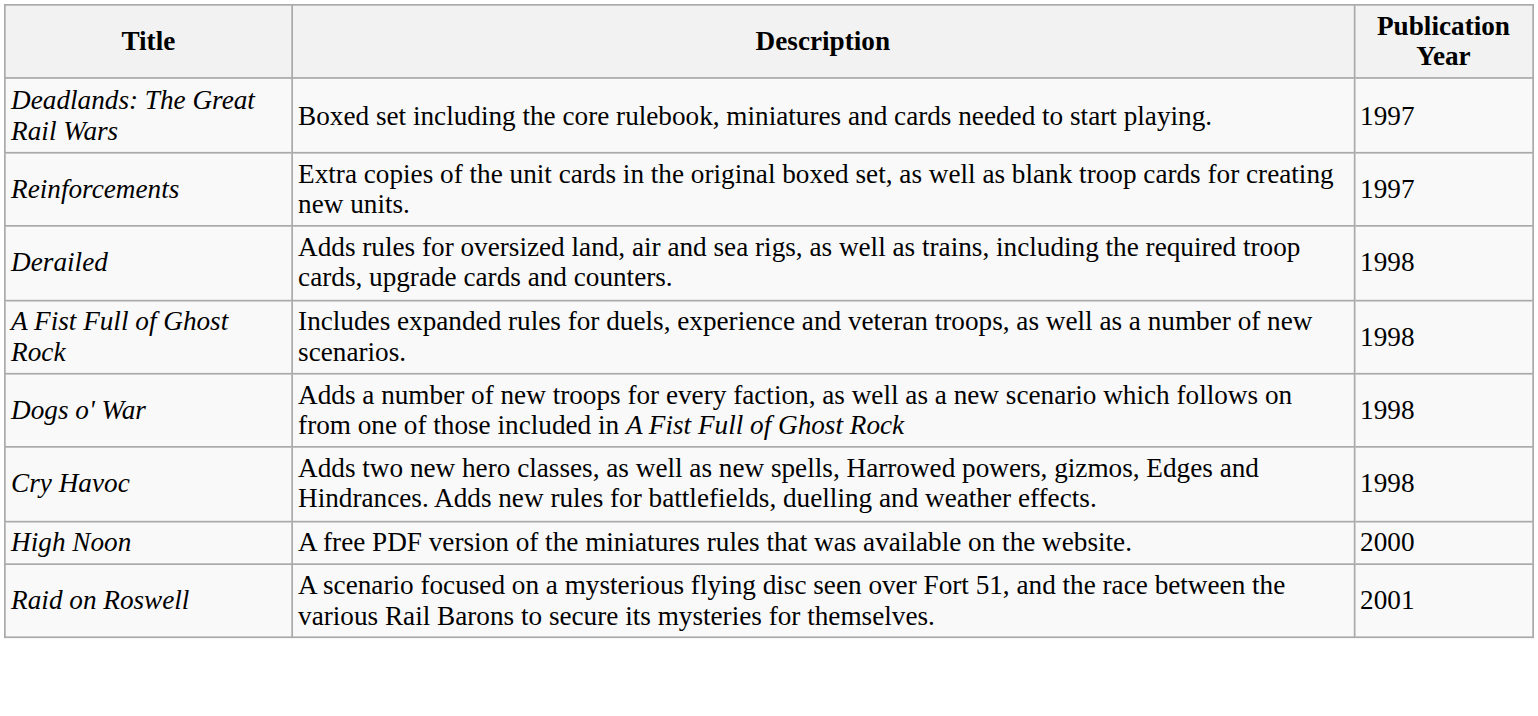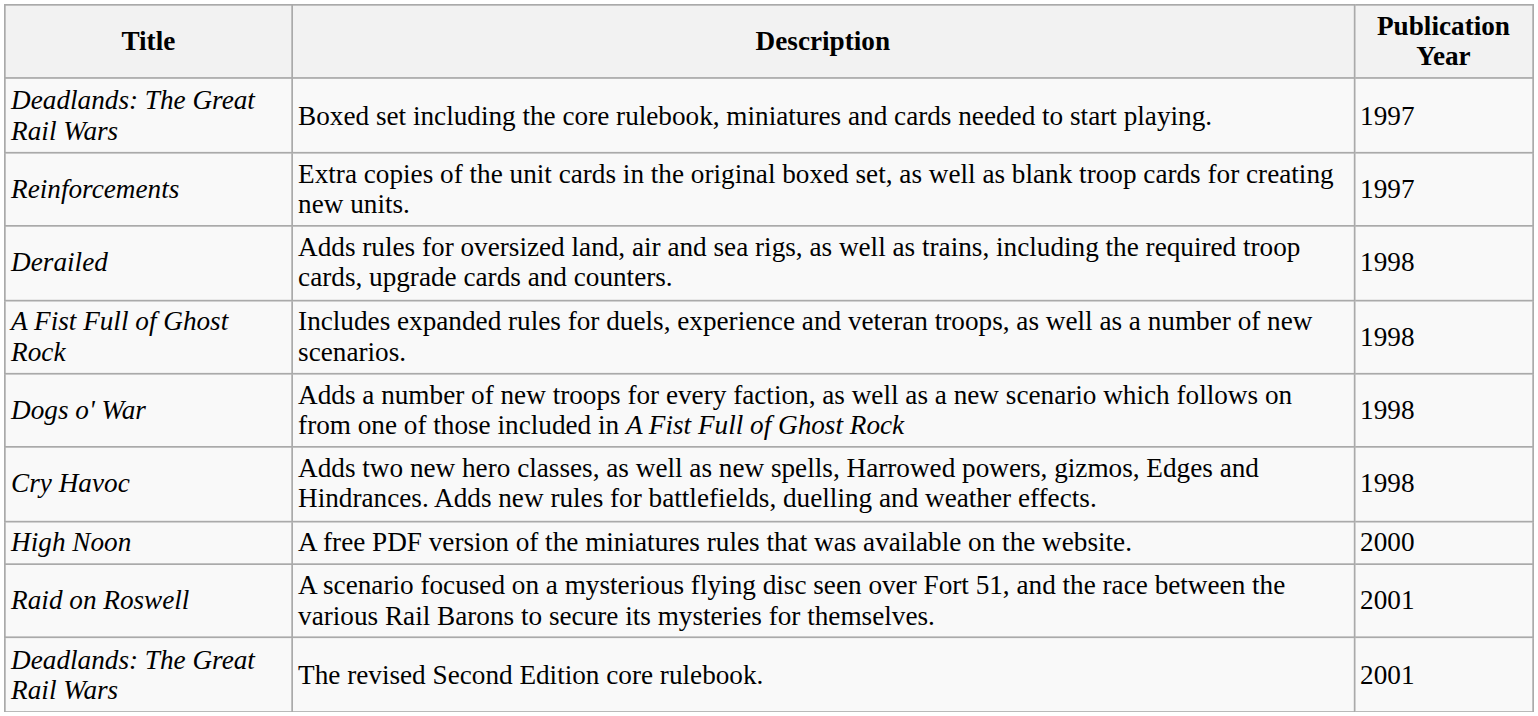 <table class="wikitable" style="width: 900px">
 <tr>
 <th>Title</th>
 <th>Description</th>
 <th>Publication Year</th>
 </tr>
 <tr>
 <td><em>Deadlands: The Great Rail Wars</em></td>
 <td>Boxed set including the core rulebook, miniatures and cards needed to start playing.</td>
 <td>1997</td>
 </tr>
 <tr>
 <td><em>Reinforcements</em></td>
 <td>Extra copies of the unit cards in the original boxed set, as well as blank troop cards for creating new units.</td>
 <td>1997</td>
 </tr>
 <tr>
 <td><em>Derailed</em></td>
 <td>Adds rules for oversized land, air and sea rigs, as well as trains, including the required troop cards, upgrade cards and counters.</td>
 <td>1998</td>
 </tr>
 <tr>
 <td><em>A Fist Full of Ghost Rock</em></td>
 <td>Includes expanded rules for duels, experience and veteran troops, as well as a number of new scenarios.</td>
 <td>1998</td>
 </tr>
 <tr>
 <td><em>Dogs o' War</em></td>
 <td>Adds a number of new troops for every faction, as well as a new scenario which follows on from one of those included in <em>A Fist Full of Ghost Rock</em></td>
 <td>1998</td>
 </tr>
 <tr>
 <td><em>Cry Havoc</em></td>
 <td>Adds two new hero classes, as well as new spells, Harrowed powers, gizmos, Edges and Hindrances. Adds new rules for battlefields, duelling and weather effects.</td>
 <td>1998</td>
 </tr>
 <tr>
 <td><em>High Noon</em></td>
 <td>A  free PDF version of the miniatures rules that was available on the website.</td>
 <td>2000</td>
 </tr>
 <tr>
 <td><em>Raid on Roswell</em></td>
 <td>A scenario focused on a mysterious flying disc seen over Fort 51, and the race between the various Rail Barons to secure its mysteries for themselves.</td>
 <td>2001</td>
 </tr>
+<tr>
+<td><em>Deadlands: The Great Rail Wars</em></td>
+<td>The revised Second Edition core rulebook.</td>
+<td>2001</td>
+</tr>
 </table>
